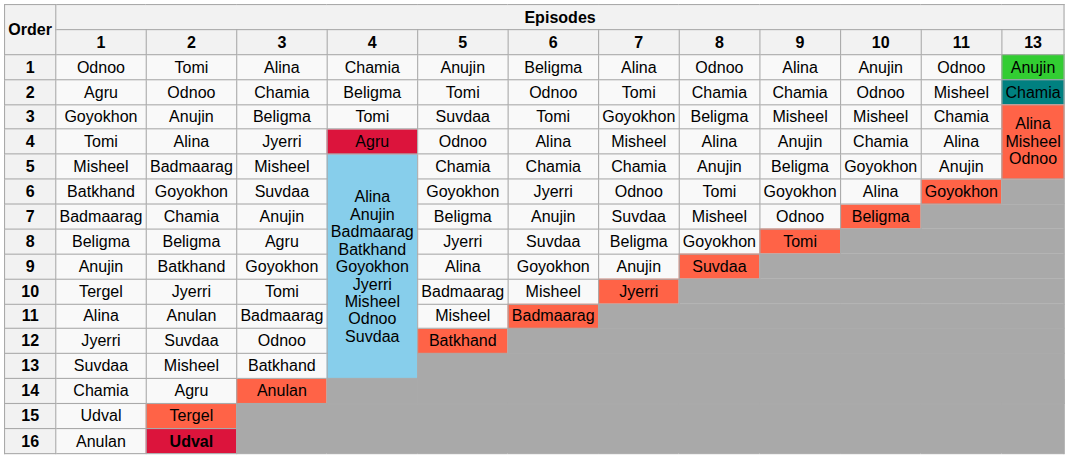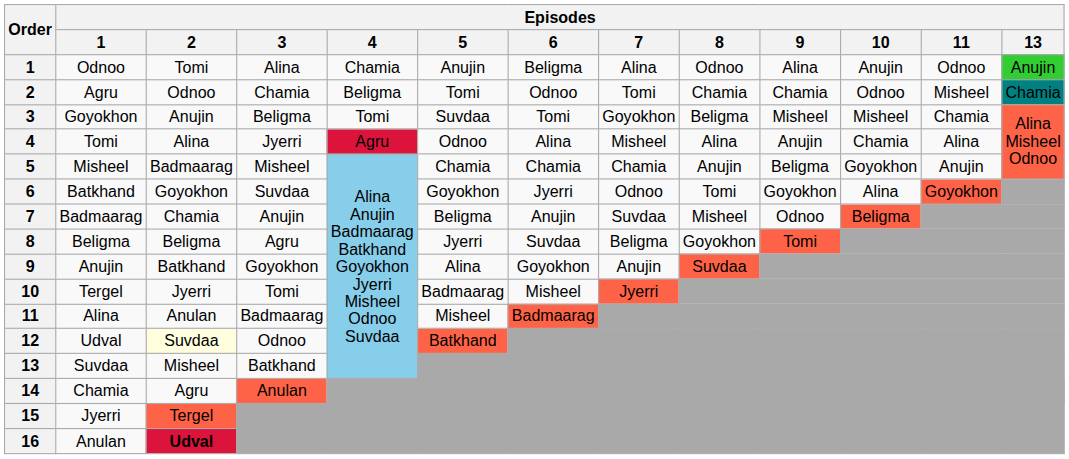 <table class="wikitable" style="text-align:center; font-size:92%">
 <tr>
 <th rowspan=2>Order</th>
 <th colspan="14">Episodes</th>
 </tr>
 <tr>
 <th>1</th>
 <th>2</th>
 <th>3</th>
 <th width="65">4</th>
 <th>5</th>
 <th>6</th>
 <th>7</th>
 <th>8</th>
 <th>9</th>
 <th>10</th>
 <th>11</th>
 <th>13</th>
 </tr>
 <tr>
 <th>1</th>
 <td>Odnoo</td>
 <td>Tomi</td>
 <td>Alina</td>
 <td>Chamia</td>
 <td>Anujin</td>
 <td>Beligma</td>
 <td>Alina</td>
 <td>Odnoo</td>
 <td>Alina</td>
 <td>Anujin</td>
 <td>Odnoo</td>
 <td bgcolor="limegreen">Anujin</td>
 </tr>
 <tr>
 <th>2</th>
 <td>Agru</td>
 <td>Odnoo</td>
 <td>Chamia</td>
 <td>Beligma</td>
 <td>Tomi</td>
 <td>Odnoo</td>
 <td>Tomi</td>
 <td>Chamia</td>
 <td>Chamia</td>
 <td>Odnoo</td>
 <td>Misheel</td>
 <td bgcolor="teal"><span>Chamia</span></td>
 </tr>
 <tr>
 <th>3</th>
 <td>Goyokhon</td>
 <td>Anujin</td>
 <td>Beligma</td>
 <td>Tomi</td>
 <td>Suvdaa</td>
 <td>Tomi</td>
 <td>Goyokhon</td>
 <td>Beligma</td>
 <td>Misheel</td>
 <td>Misheel</td>
 <td>Chamia</td>
 <td rowspan=3 bgcolor="tomato">Alina<br>Misheel<br>Odnoo</td>
 </tr>
 <tr>
 <th>4</th>
 <td>Tomi</td>
 <td>Alina</td>
 <td>Jyerri</td>
 <td bgcolor="crimson"><span>Agru</span></td>
 <td>Odnoo</td>
 <td>Alina</td>
 <td>Misheel</td>
 <td>Alina</td>
 <td>Anujin</td>
 <td>Chamia</td>
 <td>Alina</td>
 </tr>
 <tr>
 <th>5</th>
 <td>Misheel</td>
 <td>Badmaarag</td>
 <td>Misheel</td>
 <td rowspan="9"bgcolor="skyblue">Alina <br> Anujin  <br> Badmaarag <br>Batkhand <br>Goyokhon <br>Jyerri <br>Misheel <br>Odnoo <br> Suvdaa</td>
 <td>Chamia</td>
 <td>Chamia</td>
 <td>Chamia</td>
 <td>Anujin</td>
 <td>Beligma</td>
 <td>Goyokhon</td>
 <td>Anujin</td>
 </tr>
 <tr>
 <th>6</th>
 <td>Batkhand</td>
 <td>Goyokhon</td>
 <td>Suvdaa</td>
 <td>Goyokhon</td>
 <td>Jyerri</td>
 <td>Odnoo</td>
 <td>Tomi</td>
 <td>Goyokhon</td>
 <td>Alina</td>
 <td bgcolor="tomato">Goyokhon</td>
 <td colspan="3" style="background:darkgrey;"></td>
 </tr>
 <tr>
 <th>7</th>
 <td>Badmaarag</td>
 <td>Chamia</td>
 <td>Anujin</td>
 <td>Beligma</td>
 <td>Anujin</td>
 <td>Suvdaa</td>
 <td>Misheel</td>
 <td>Odnoo</td>
 <td bgcolor="tomato">Beligma</td>
 <td colspan="4" style="background:darkgrey;"></td>
 </tr>
 <tr>
 <th>8</th>
 <td>Beligma</td>
 <td>Beligma</td>
 <td>Agru</td>
 <td>Jyerri</td>
 <td>Suvdaa</td>
 <td>Beligma</td>
 <td>Goyokhon</td>
 <td bgcolor="tomato">Tomi</td>
 <td colspan="5" style="background:darkgrey;"></td>
 </tr>
 <tr>
 <th>9</th>
 <td>Anujin</td>
 <td>Batkhand</td>
 <td>Goyokhon</td>
 <td>Alina</td>
 <td>Goyokhon</td>
 <td>Anujin</td>
 <td bgcolor="tomato">Suvdaa</td>
 <td colspan="6" style="background:darkgrey;"></td>
 </tr>
 <tr>
 <th>10</th>
 <td>Tergel</td>
 <td>Jyerri</td>
 <td>Tomi</td>
 <td>Badmaarag</td>
 <td>Misheel</td>
 <td bgcolor="tomato">Jyerri</td>
 <td colspan="7" style="background:darkgrey;"></td>
 </tr>
 <tr>
 <th>11</th>
 <td>Alina</td>
 <td>Anulan</td>
 <td>Badmaarag</td>
 <td>Misheel</td>
 <td style="background:tomato;">Badmaarag</td>
 <td colspan="8" style="background:darkgrey;"></td>
 </tr>
 <tr>
 <th>12</th>
-<td>Jyerri</td>
-<td>Suvdaa</td>
+<td>Udval</td>
+<td style="background: lightyellow;">Suvdaa</td>
 <td>Odnoo</td>
 <td bgcolor="tomato">Batkhand</td>
 <td colspan="9" style="background:darkgrey;"></td>
 </tr>
 <tr>
 <th>13</th>
 <td>Suvdaa</td>
 <td>Misheel</td>
 <td>Batkhand</td>
 <td colspan="10" rowspan="2" style="background:darkgrey;"></td>
 </tr>
 <tr>
 <th>14</th>
 <td>Chamia</td>
 <td>Agru</td>
 <td bgcolor="tomato">Anulan</td>
 <td colspan="11" style="background:darkgrey;"></td>
 </tr>
 <tr>
 <th>15</th>
-<td>Udval</td>
+<td>Jyerri</td>
 <td bgcolor="tomato">Tergel</td>
 <td colspan="12" rowspan="2" style="background:darkgrey;"></td>
 </tr>
 <tr>
 <th>16</th>
 <td>Anulan</td>
 <td bgcolor="crimson"><strong><span> Udval</span></strong></td>
 </tr>
 </table>
